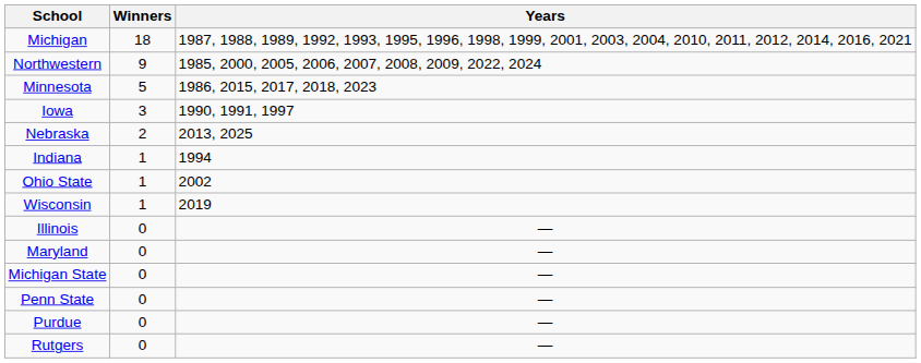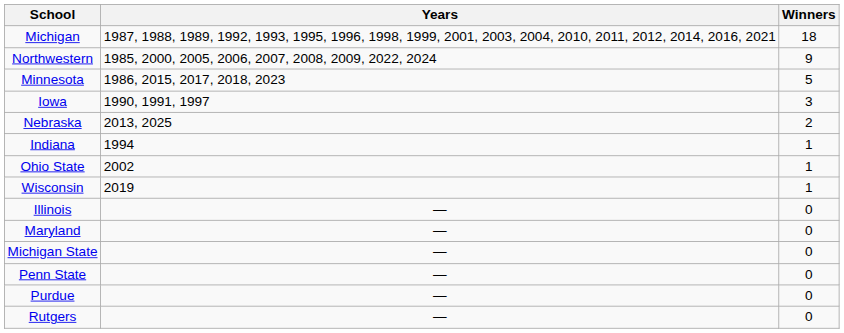 <table class="wikitable">
 <tr>
 <th>School</th>
+<th>Years</th>
 <th>Winners</th>
-<th>Years</th>
 </tr>
 <tr style="text-align:center;">
 <td><a href='#'>Michigan</a></td>
+<td style="text-align:left;">1987, 1988, 1989, 1992, 1993, 1995, 1996, 1998, 1999, 2001, 2003, 2004, 2010, 2011, 2012, 2014, 2016, 2021</td>
 <td>18</td>
-<td style="text-align:left;">1987, 1988, 1989, 1992, 1993, 1995, 1996, 1998, 1999, 2001, 2003, 2004, 2010, 2011, 2012, 2014, 2016, 2021</td>
 </tr>
 <tr align=center>
 <td><a href='#'>Northwestern</a></td>
+<td style="text-align:left;">1985, 2000, 2005, 2006, 2007, 2008, 2009, 2022, 2024</td>
 <td>9</td>
-<td style="text-align:left;">1985, 2000, 2005, 2006, 2007, 2008, 2009, 2022, 2024</td>
 </tr>
 <tr align=center>
 <td><a href='#'>Minnesota</a></td>
+<td style="text-align:left;">1986, 2015, 2017, 2018, 2023</td>
 <td>5</td>
-<td style="text-align:left;">1986, 2015, 2017, 2018, 2023</td>
 </tr>
 <tr align=center>
 <td><a href='#'>Iowa</a></td>
+<td style="text-align:left;">1990, 1991, 1997</td>
 <td>3</td>
-<td style="text-align:left;">1990, 1991, 1997</td>
 </tr>
 <tr align=center>
 <td><a href='#'>Nebraska</a></td>
+<td style="text-align:left;">2013, 2025</td>
 <td>2</td>
-<td style="text-align:left;">2013, 2025</td>
 </tr>
 <tr style="text-align:center;">
 <td><a href='#'>Indiana</a></td>
+<td style="text-align:left;">1994</td>
 <td>1</td>
-<td style="text-align:left;">1994</td>
 </tr>
 <tr style="text-align:center;">
 <td><a href='#'>Ohio State</a></td>
+<td style="text-align:left;">2002</td>
 <td>1</td>
-<td style="text-align:left;">2002</td>
 </tr>
 <tr style="text-align:center;">
 <td><a href='#'>Wisconsin</a></td>
+<td style="text-align:left;">2019</td>
 <td>1</td>
-<td style="text-align:left;">2019</td>
 </tr>
 <tr align=center>
 <td><a href='#'>Illinois</a></td>
+<td>—</td>
 <td>0</td>
-<td>—</td>
 </tr>
 <tr align=center>
 <td><a href='#'>Maryland</a></td>
+<td>—</td>
 <td>0</td>
-<td>—</td>
 </tr>
 <tr align=center>
 <td><a href='#'>Michigan State</a></td>
+<td>—</td>
 <td>0</td>
-<td>—</td>
 </tr>
 <tr align=center>
 <td><a href='#'>Penn State</a></td>
+<td>—</td>
 <td>0</td>
-<td>—</td>
 </tr>
 <tr align=center>
 <td><a href='#'>Purdue</a></td>
+<td>—</td>
 <td>0</td>
-<td>—</td>
 </tr>
 <tr align=center>
 <td><a href='#'>Rutgers</a></td>
+<td>—</td>
 <td>0</td>
-<td>—</td>
 </tr>
 </table>
